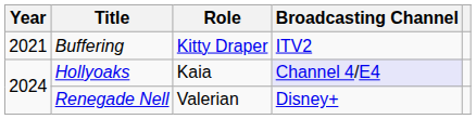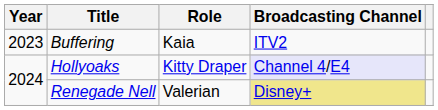 <table class="wikitable plainrowheaders sortable">
 <tr>
 <th scope="col">Year</th>
 <th scope="col">Title</th>
 <th scope="col">Role</th>
 <th scope="col">Broadcasting Channel</th>
 <th style="text-align: center;" class="unsortable"></th>
 </tr>
 <tr>
-<td>2021</td>
+<td>2023</td>
 <td><em>Buffering</em></td>
-<td><a href='#'>Kitty Draper</a></td>
+<td>Kaia</td>
 <td><a href='#'>ITV2</a></td>
 <td></td>
 </tr>
 <tr>
 <td rowspan="2">2024</td>
 <td><em><a href='#'>Hollyoaks</a></em></td>
-<td>Kaia</td>
+<td><a href='#'>Kitty Draper</a></td>
 <td style="background: lavender;"><a href='#'>Channel 4</a>/<a href='#'>E4</a></td>
 <td></td>
 </tr>
 <tr>
 <td><em><a href='#'>Renegade Nell</a></em></td>
 <td>Valerian</td>
-<td><a href='#'>Disney+</a></td>
+<td style="background: khaki;"><a href='#'>Disney+</a></td>
 <td></td>
 </tr>
 </table>
